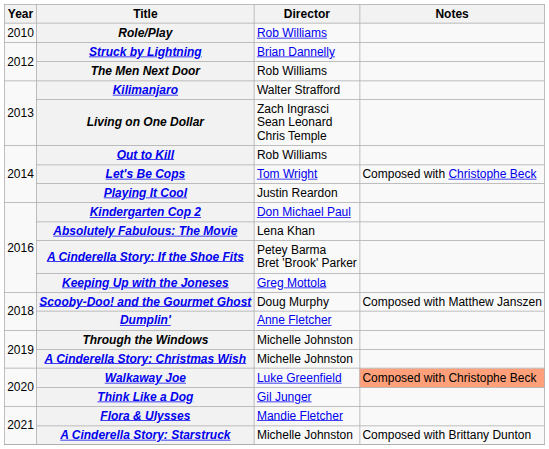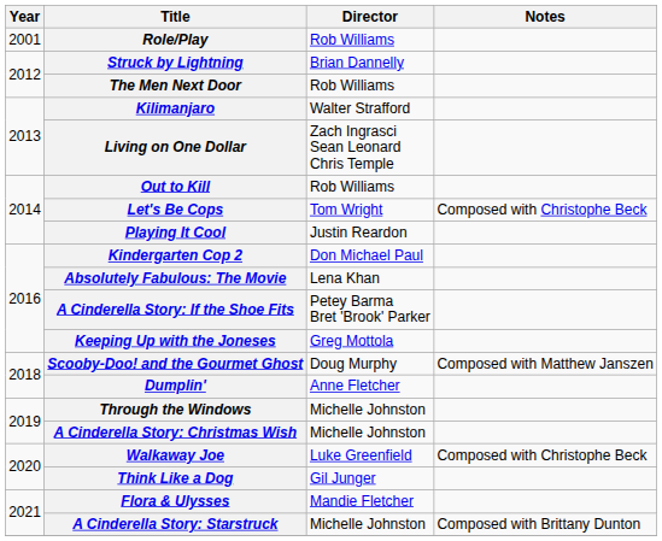 <table class="wikitable plainrowheaders">
 <tr>
 <th>Year</th>
 <th>Title</th>
 <th>Director</th>
 <th>Notes</th>
 </tr>
 <tr>
-<td>2010</td>
+<td>2001</td>
 <th scope="row"><em>Role/Play</em></th>
 <td><a href='#'>Rob Williams</a></td>
 <td></td>
 </tr>
 <tr>
 <td rowspan=2>2012</td>
 <th scope="row"><em><a href='#'>Struck by Lightning</a></em></th>
 <td><a href='#'>Brian Dannelly</a></td>
 <td></td>
 </tr>
 <tr>
 <th scope="row"><em>The Men Next Door</em></th>
 <td>Rob Williams</td>
 <td></td>
 </tr>
 <tr>
 <td rowspan=2>2013</td>
 <th scope="row"><em><a href='#'>Kilimanjaro</a></em></th>
 <td>Walter Strafford</td>
 <td></td>
 </tr>
 <tr>
 <th scope="row"><em>Living on One Dollar</em></th>
 <td>Zach Ingrasci<br>Sean Leonard<br>Chris Temple</td>
 <td></td>
 </tr>
 <tr>
 <td rowspan=3>2014</td>
 <th scope="row"><em><a href='#'>Out to Kill</a></em></th>
 <td>Rob Williams</td>
 <td></td>
 </tr>
 <tr>
 <th scope="row"><em><a href='#'>Let's Be Cops</a></em></th>
 <td><a href='#'>Tom Wright</a></td>
 <td>Composed with <a href='#'>Christophe Beck</a></td>
 </tr>
 <tr>
 <th scope="row"><em><a href='#'>Playing It Cool</a></em></th>
 <td>Justin Reardon</td>
 <td></td>
 </tr>
 <tr>
 <td rowspan=4>2016</td>
 <th scope="row"><em><a href='#'>Kindergarten Cop 2</a></em></th>
 <td><a href='#'>Don Michael Paul</a></td>
 <td></td>
 </tr>
 <tr>
 <th scope="row"><em><a href='#'>Absolutely Fabulous: The Movie</a></em></th>
 <td>Lena Khan</td>
 <td></td>
 </tr>
 <tr>
 <th scope="row"><em><a href='#'>A Cinderella Story: If the Shoe Fits</a></em></th>
 <td>Petey Barma<br>Bret 'Brook' Parker</td>
 <td></td>
 </tr>
 <tr>
 <th scope="row"><em><a href='#'>Keeping Up with the Joneses</a></em></th>
 <td><a href='#'>Greg Mottola</a></td>
 <td></td>
 </tr>
 <tr>
 <td rowspan=2>2018</td>
 <th scope="row"><em><a href='#'>Scooby-Doo! and the Gourmet Ghost</a></em></th>
 <td>Doug Murphy</td>
 <td>Composed with Matthew Janszen</td>
 </tr>
 <tr>
 <th scope="row"><em><a href='#'>Dumplin'</a></em></th>
 <td><a href='#'>Anne Fletcher</a></td>
 <td></td>
 </tr>
 <tr>
 <td rowspan=2>2019</td>
 <th scope="row"><em>Through the Windows</em></th>
 <td>Michelle Johnston</td>
 <td></td>
 </tr>
 <tr>
 <th scope="row"><em><a href='#'>A Cinderella Story: Christmas Wish</a></em></th>
 <td>Michelle Johnston</td>
 <td></td>
 </tr>
 <tr>
 <td rowspan=2>2020</td>
 <th scope="row"><em><a href='#'>Walkaway Joe</a></em></th>
 <td><a href='#'>Luke Greenfield</a></td>
-<td style="background: lightsalmon;">Composed with Christophe Beck</td>
+<td>Composed with Christophe Beck</td>
 </tr>
 <tr>
 <th scope="row"><em><a href='#'>Think Like a Dog</a></em></th>
 <td><a href='#'>Gil Junger</a></td>
 <td></td>
 </tr>
 <tr>
 <td rowspan=2>2021</td>
 <th scope="row"><em><a href='#'>Flora & Ulysses</a></em></th>
 <td><a href='#'>Mandie Fletcher</a></td>
 <td></td>
 </tr>
 <tr>
 <th scope="row"><em><a href='#'>A Cinderella Story: Starstruck</a></em></th>
 <td>Michelle Johnston</td>
 <td>Composed with Brittany Dunton</td>
 </tr>
 <tr>
 </tr>
 </table>
